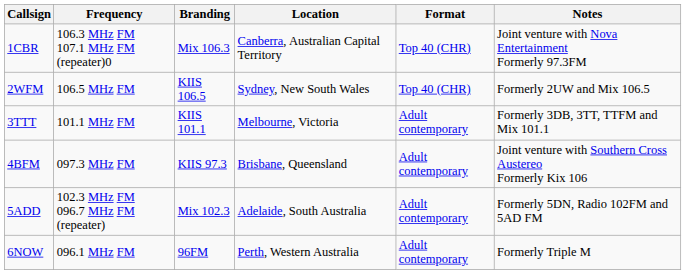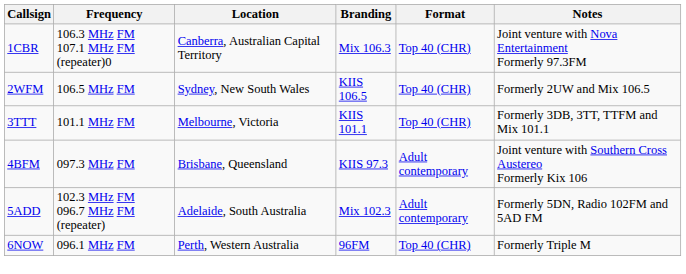 <table class="wikitable sortable">
 <tr>
 <th>Callsign</th>
 <th>Frequency</th>
+<th>Location</th>
 <th>Branding</th>
-<th>Location</th>
 <th>Format</th>
 <th>Notes</th>
 </tr>
 <tr>
 <td><a href='#'>1CBR</a></td>
 <td>106.3 <a href='#'>MHz</a> <a href='#'>FM</a><br>107.1 <a href='#'>MHz</a> <a href='#'>FM</a> (repeater)<span>0</span></td>
+<td><a href='#'>Canberra</a>, Australian Capital Territory</td>
 <td><a href='#'>Mix 106.3</a></td>
-<td><a href='#'>Canberra</a>, Australian Capital Territory</td>
 <td><a href='#'>Top 40 (CHR)</a></td>
 <td>Joint venture with <a href='#'>Nova Entertainment</a><br>Formerly 97.3FM</td>
 </tr>
 <tr>
 <td><a href='#'>2WFM</a></td>
 <td>106.5 <a href='#'>MHz</a> <a href='#'>FM</a></td>
+<td><a href='#'>Sydney</a>, New South Wales</td>
 <td><a href='#'>KIIS 106.5</a></td>
-<td><a href='#'>Sydney</a>, New South Wales</td>
 <td><a href='#'>Top 40 (CHR)</a></td>
 <td>Formerly 2UW and Mix 106.5</td>
 </tr>
 <tr>
 <td><a href='#'>3TTT</a></td>
 <td>101.1 <a href='#'>MHz</a> <a href='#'>FM</a></td>
+<td><a href='#'>Melbourne</a>, Victoria</td>
 <td><a href='#'>KIIS 101.1</a></td>
-<td><a href='#'>Melbourne</a>, Victoria</td>
-<td><a href='#'>Adult contemporary</a></td>
+<td><a href='#'>Top 40 (CHR)</a></td>
 <td>Formerly 3DB, 3TT, TTFM and Mix 101.1</td>
 </tr>
 <tr>
 <td><a href='#'>4BFM</a></td>
 <td><span>0</span>97.3 <a href='#'>MHz</a> <a href='#'>FM</a></td>
+<td><a href='#'>Brisbane</a>, Queensland</td>
 <td><a href='#'>KIIS 97.3</a></td>
-<td><a href='#'>Brisbane</a>, Queensland</td>
 <td><a href='#'>Adult contemporary</a></td>
 <td>Joint venture with <a href='#'>Southern Cross Austereo</a><br>Formerly Kix 106</td>
 </tr>
 <tr>
 <td><a href='#'>5ADD</a></td>
 <td>102.3 <a href='#'>MHz</a> <a href='#'>FM</a><br><span>0</span>96.7 <a href='#'>MHz</a> <a href='#'>FM</a> (repeater)</td>
+<td><a href='#'>Adelaide</a>, South Australia</td>
 <td><a href='#'>Mix 102.3</a></td>
-<td><a href='#'>Adelaide</a>, South Australia</td>
 <td><a href='#'>Adult contemporary</a></td>
 <td>Formerly 5DN, Radio 102FM and 5AD FM</td>
 </tr>
 <tr>
 <td><a href='#'>6NOW</a></td>
 <td><span>0</span>96.1 <a href='#'>MHz</a> <a href='#'>FM</a></td>
+<td><a href='#'>Perth</a>, Western Australia</td>
 <td><a href='#'>96FM</a></td>
-<td><a href='#'>Perth</a>, Western Australia</td>
-<td><a href='#'>Adult contemporary</a></td>
+<td><a href='#'>Top 40 (CHR)</a></td>
 <td>Formerly Triple M</td>
 </tr>
 </table>
